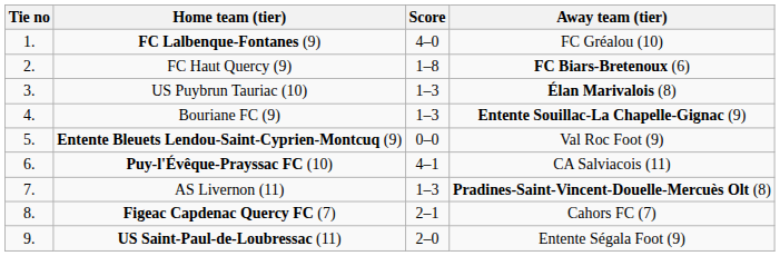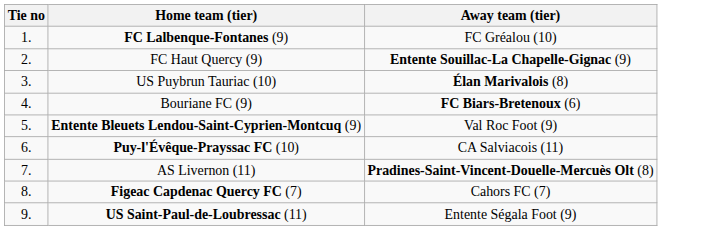 <table class="wikitable" style="text-align: center">
 <tr>
 <th>Tie no</th>
 <th>Home team (tier)</th>
-<th>Score</th>
 <th>Away team (tier)</th>
 </tr>
 <tr>
 <td>1.</td>
 <td><strong>FC Lalbenque-Fontanes</strong> (9)</td>
-<td>4–0</td>
 <td>FC Gréalou (10)</td>
 </tr>
 <tr>
 <td>2.</td>
 <td>FC Haut Quercy (9)</td>
-<td>1–8</td>
-<td><strong>FC Biars-Bretenoux</strong> (6)</td>
+<td><strong>Entente Souillac-La Chapelle-Gignac</strong> (9)</td>
 </tr>
 <tr>
 <td>3.</td>
 <td>US Puybrun Tauriac (10)</td>
-<td>1–3</td>
 <td><strong>Élan Marivalois</strong> (8)</td>
 </tr>
 <tr>
 <td>4.</td>
 <td>Bouriane FC (9)</td>
-<td>1–3</td>
-<td><strong>Entente Souillac-La Chapelle-Gignac</strong> (9)</td>
+<td><strong>FC Biars-Bretenoux</strong> (6)</td>
 </tr>
 <tr>
 <td>5.</td>
 <td><strong>Entente Bleuets Lendou-Saint-Cyprien-Montcuq</strong> (9)</td>
-<td>0–0 </td>
 <td>Val Roc Foot (9)</td>
 </tr>
 <tr>
 <td>6.</td>
 <td><strong>Puy-l'Évêque-Prayssac FC</strong> (10)</td>
-<td>4–1</td>
 <td>CA Salviacois (11)</td>
 </tr>
 <tr>
 <td>7.</td>
 <td>AS Livernon (11)</td>
-<td>1–3</td>
 <td><strong>Pradines-Saint-Vincent-Douelle-Mercuès Olt</strong> (8)</td>
 </tr>
 <tr>
 <td>8.</td>
 <td><strong>Figeac Capdenac Quercy FC</strong> (7)</td>
-<td>2–1</td>
 <td>Cahors FC (7)</td>
 </tr>
 <tr>
 <td>9.</td>
 <td><strong>US Saint-Paul-de-Loubressac</strong> (11)</td>
-<td>2–0</td>
 <td>Entente Ségala Foot (9)</td>
 </tr>
 </table>
